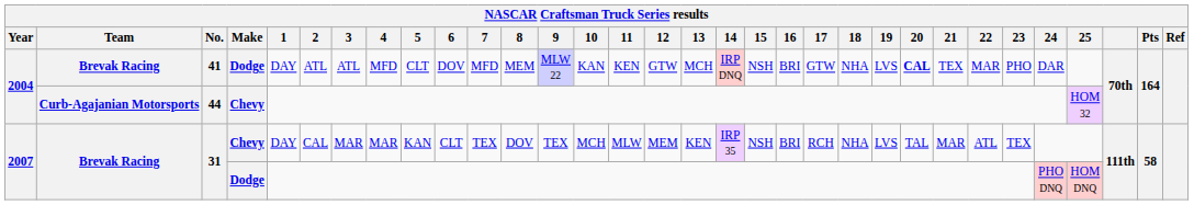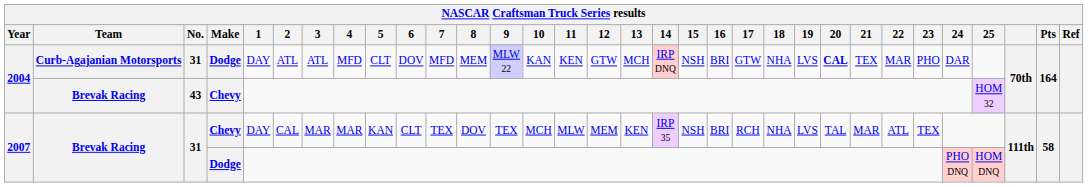 <table class="wikitable" style="text-align:center; font-size:75%">
 <tr>
 <th colspan=45><a href='#'>NASCAR</a> <a href='#'>Craftsman Truck Series</a> results</th>
 </tr>
 <tr>
 <th>Year</th>
 <th>Team</th>
 <th>No.</th>
 <th>Make</th>
 <th>1</th>
 <th>2</th>
 <th>3</th>
 <th>4</th>
 <th>5</th>
 <th>6</th>
 <th>7</th>
 <th>8</th>
 <th>9</th>
 <th>10</th>
 <th>11</th>
 <th>12</th>
 <th>13</th>
 <th>14</th>
 <th>15</th>
 <th>16</th>
 <th>17</th>
 <th>18</th>
 <th>19</th>
 <th>20</th>
 <th>21</th>
 <th>22</th>
 <th>23</th>
 <th>24</th>
 <th>25</th>
 <th></th>
 <th>Pts</th>
 <th>Ref</th>
 </tr>
 <tr>
 <th rowspan=2><a href='#'>2004</a></th>
-<th><a href='#'>Brevak Racing</a></th>
-<th>41</th>
+<th><a href='#'>Curb-Agajanian Motorsports</a></th>
+<th>31</th>
 <th><a href='#'>Dodge</a></th>
 <td><a href='#'>DAY</a></td>
 <td><a href='#'>ATL</a></td>
 <td><a href='#'>ATL</a></td>
 <td><a href='#'>MFD</a></td>
 <td><a href='#'>CLT</a></td>
 <td><a href='#'>DOV</a></td>
 <td><a href='#'>MFD</a></td>
 <td><a href='#'>MEM</a></td>
 <td style="background:#CFCFFF;"><a href='#'>MLW</a><br><small>22</small></td>
 <td><a href='#'>KAN</a></td>
 <td><a href='#'>KEN</a></td>
 <td><a href='#'>GTW</a></td>
 <td><a href='#'>MCH</a></td>
 <td style="background:#FFCFCF;"><a href='#'>IRP</a><br><small>DNQ</small></td>
 <td><a href='#'>NSH</a></td>
 <td><a href='#'>BRI</a></td>
 <td><a href='#'>GTW</a></td>
 <td><a href='#'>NHA</a></td>
 <td><a href='#'>LVS</a></td>
 <td><strong><a href='#'>CAL</a></strong></td>
 <td><a href='#'>TEX</a></td>
 <td><a href='#'>MAR</a></td>
 <td><a href='#'>PHO</a></td>
 <td><a href='#'>DAR</a></td>
 <td></td>
 <th rowspan=2>70th</th>
 <th rowspan=2>164</th>
 <th rowspan=2></th>
 </tr>
 <tr>
-<th><a href='#'>Curb-Agajanian Motorsports</a></th>
-<th>44</th>
+<th><a href='#'>Brevak Racing</a></th>
+<th>43</th>
 <th><a href='#'>Chevy</a></th>
 <td colspan=24></td>
 <td style="background:#EFCFFF;"><a href='#'>HOM</a><br><small>32</small></td>
 </tr>
 <tr>
 <th rowspan=2><a href='#'>2007</a></th>
 <th rowspan=2><a href='#'>Brevak Racing</a></th>
 <th rowspan=2>31</th>
 <th><a href='#'>Chevy</a></th>
 <td><a href='#'>DAY</a></td>
 <td><a href='#'>CAL</a></td>
 <td><a href='#'>MAR</a></td>
 <td><a href='#'>MAR</a></td>
 <td><a href='#'>KAN</a></td>
 <td><a href='#'>CLT</a></td>
 <td><a href='#'>TEX</a></td>
 <td><a href='#'>DOV</a></td>
 <td><a href='#'>TEX</a></td>
 <td><a href='#'>MCH</a></td>
 <td><a href='#'>MLW</a></td>
 <td><a href='#'>MEM</a></td>
 <td><a href='#'>KEN</a></td>
 <td style="background:#EFCFFF;"><a href='#'>IRP</a><br><small>35</small></td>
 <td><a href='#'>NSH</a></td>
 <td><a href='#'>BRI</a></td>
 <td><a href='#'>RCH</a></td>
 <td><a href='#'>NHA</a></td>
 <td><a href='#'>LVS</a></td>
 <td><a href='#'>TAL</a></td>
 <td><a href='#'>MAR</a></td>
 <td><a href='#'>ATL</a></td>
 <td><a href='#'>TEX</a></td>
 <td colspan=2></td>
 <th rowspan=2>111th</th>
 <th rowspan=2>58</th>
 <th rowspan=2></th>
 </tr>
 <tr>
 <th><a href='#'>Dodge</a></th>
 <td colspan=23></td>
 <td style="background:#FFCFCF;"><a href='#'>PHO</a><br><small>DNQ</small></td>
 <td style="background:#FFCFCF;"><a href='#'>HOM</a><br><small>DNQ</small></td>
 </tr>
 </table>
